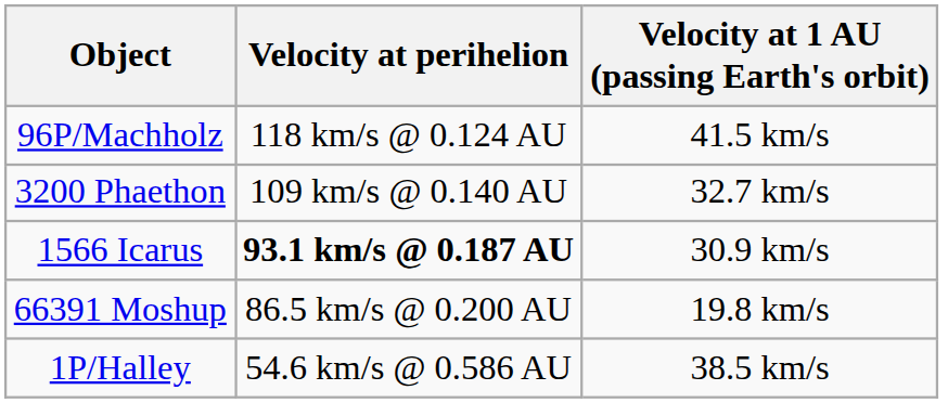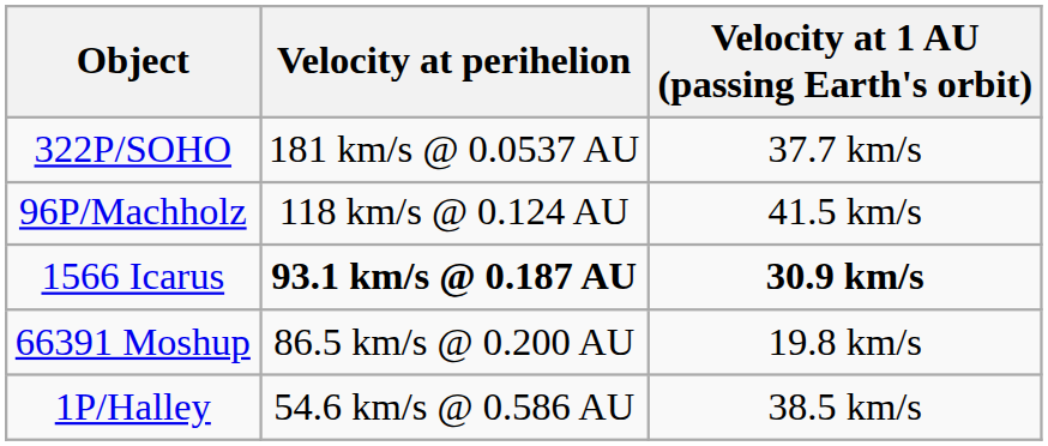 <table class="wikitable sortable" style="text-align:center; font-size:0.9em;">
 <tr>
 <th>Object</th>
 <th>Velocity at perihelion</th>
 <th>Velocity at 1 AU<br>(passing Earth's orbit)</th>
 </tr>
 <tr>
+<td><a href='#'>322P/SOHO</a></td>
+<td>181 km/s @ 0.0537 AU</td>
+<td>37.7 km/s</td>
+</tr>
+<tr>
 <td><a href='#'>96P/Machholz</a></td>
 <td>118 km/s @ 0.124 AU</td>
 <td>41.5 km/s</td>
 </tr>
 <tr>
-<td><a href='#'>3200 Phaethon</a></td>
-<td>109 km/s @ 0.140 AU</td>
-<td>32.7 km/s</td>
-</tr>
-<tr>
 <td><a href='#'>1566 Icarus</a></td>
 <td><strong>93.1 km/s @ 0.187 AU</strong></td>
-<td>30.9 km/s</td>
+<td><strong>30.9 km/s</strong></td>
 </tr>
 <tr>
 <td><a href='#'>66391 Moshup</a></td>
 <td>86.5 km/s @ 0.200 AU</td>
 <td>19.8 km/s</td>
 </tr>
 <tr>
 <td><a href='#'>1P/Halley</a></td>
 <td>54.6 km/s @ 0.586 AU</td>
 <td>38.5 km/s</td>
 </tr>
 </table>
